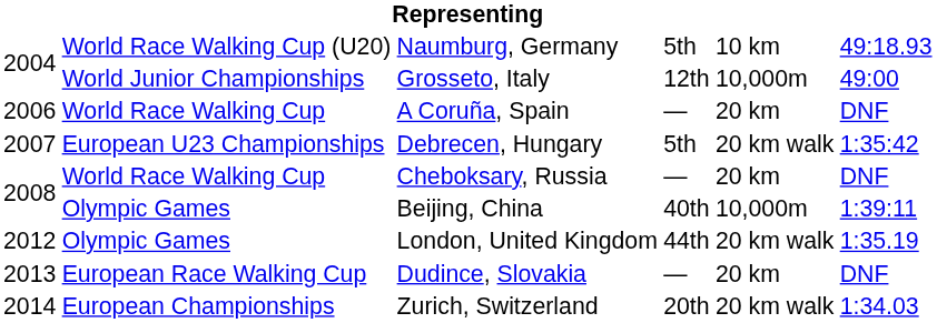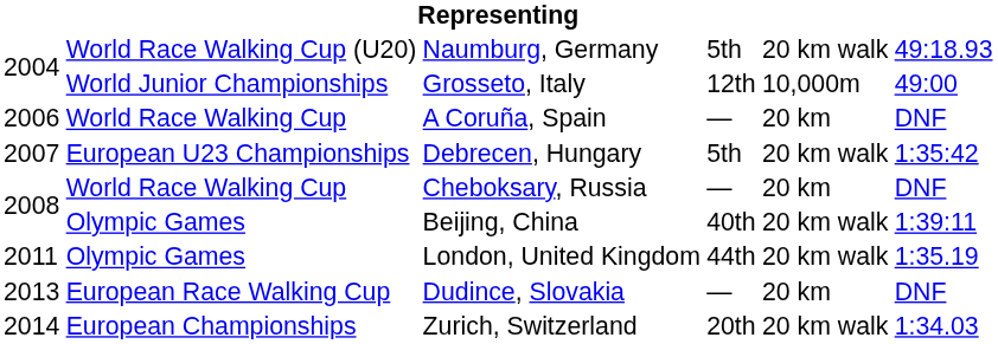 <table>
 <tr>
 <th colspan="6">Representing </th>
 </tr>
 <tr>
 <td rowspan=2>2004</td>
 <td><a href='#'>World Race Walking Cup</a> (U20)</td>
 <td><a href='#'>Naumburg</a>, Germany</td>
 <td>5th</td>
-<td>10 km</td>
+<td>20 km walk</td>
 <td><a href='#'>49:18.93</a></td>
 </tr>
 <tr>
 <td><a href='#'>World Junior Championships</a></td>
 <td><a href='#'>Grosseto</a>, Italy</td>
 <td>12th</td>
 <td>10,000m</td>
 <td><a href='#'>49:00</a></td>
 </tr>
 <tr>
 <td>2006</td>
 <td><a href='#'>World Race Walking Cup</a></td>
 <td><a href='#'>A Coruña</a>, Spain</td>
 <td>—</td>
 <td>20 km</td>
 <td><a href='#'>DNF</a></td>
 </tr>
 <tr>
 <td>2007</td>
 <td><a href='#'>European U23 Championships</a></td>
 <td><a href='#'>Debrecen</a>, Hungary</td>
 <td>5th</td>
 <td>20 km walk</td>
 <td><a href='#'>1:35:42</a></td>
 </tr>
 <tr>
 <td rowspan=2>2008</td>
 <td><a href='#'>World Race Walking Cup</a></td>
 <td><a href='#'>Cheboksary</a>, Russia</td>
 <td>—</td>
 <td>20 km</td>
 <td><a href='#'>DNF</a></td>
 </tr>
 <tr>
 <td><a href='#'>Olympic Games</a></td>
 <td>Beijing, China</td>
 <td>40th</td>
-<td>10,000m</td>
+<td>20 km walk</td>
 <td><a href='#'>1:39:11</a></td>
 </tr>
 <tr>
-<td>2012</td>
+<td>2011</td>
 <td><a href='#'>Olympic Games</a></td>
 <td>London, United Kingdom</td>
 <td>44th</td>
 <td>20 km walk</td>
 <td><a href='#'>1:35.19</a></td>
 </tr>
 <tr>
 <td>2013</td>
 <td><a href='#'>European Race Walking Cup</a></td>
 <td><a href='#'>Dudince</a>, <a href='#'>Slovakia</a></td>
 <td>—</td>
 <td>20 km</td>
 <td><a href='#'>DNF</a></td>
 </tr>
 <tr>
 <td>2014</td>
 <td><a href='#'>European Championships</a></td>
 <td>Zurich, Switzerland</td>
 <td>20th</td>
 <td>20 km walk</td>
 <td><a href='#'>1:34.03</a></td>
 </tr>
 <tr>
 </tr>
 </table>
